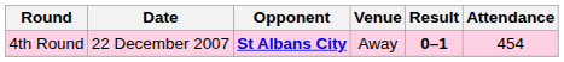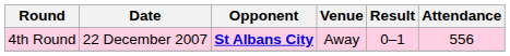 <table Class="wikitable" style="text-align:center;">
 <tr>
 <th>Round</th>
 <th>Date</th>
 <th>Opponent</th>
 <th>Venue</th>
 <th>Result</th>
 <th>Attendance</th>
 </tr>
 <tr style="background: #ffd0e3;">
 <td>4th Round</td>
 <td>22 December 2007</td>
 <td><strong><a href='#'>St Albans City</a></strong></td>
 <td>Away</td>
-<td><strong>0–1</strong></td>
-<td>454</td>
+<td>0–1</td>
+<td>556</td>
 </tr>
 <tr>
 </tr>
 </table>
